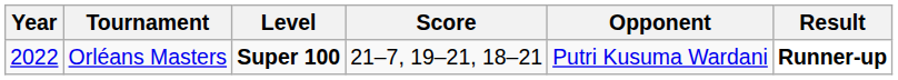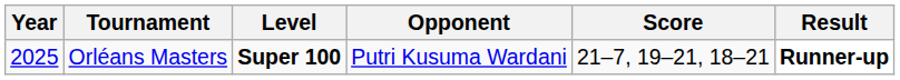 <table class="sortable wikitable" style="font-size: 90%;">
 <tr>
 <th>Year</th>
 <th>Tournament</th>
 <th>Level</th>
+<th>Opponent</th>
 <th>Score</th>
-<th>Opponent</th>
 <th>Result</th>
 </tr>
 <tr>
-<td align="center"><a href='#'>2022</a></td>
+<td align="center"><a href='#'>2025</a></td>
 <td align="left"><a href='#'>Orléans Masters</a></td>
 <td align="left"><strong>Super 100</strong></td>
+<td align="left"> <a href='#'>Putri Kusuma Wardani</a></td>
 <td align="left">21–7, 19–21, 18–21</td>
-<td align="left"> <a href='#'>Putri Kusuma Wardani</a></td>
 <td style="text-align:left; background:white"> <strong>Runner-up</strong></td>
 </tr>
 </table>
